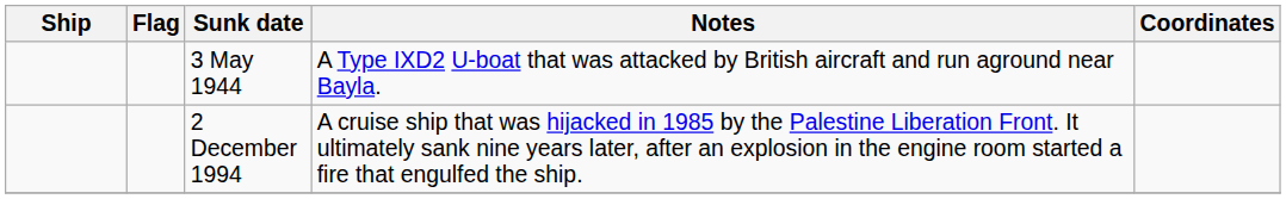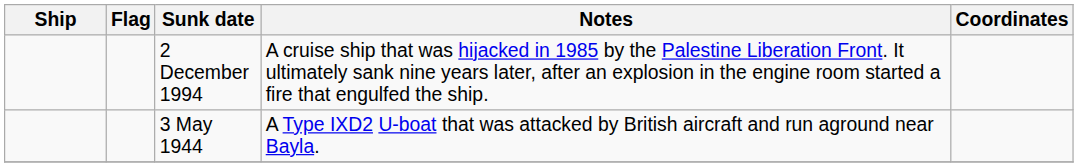 <table class=wikitable | style = "width:100%">
 <tr>
 <th style="width:10%">Ship</th>
 <th>Flag</th>
 <th style="width:10%">Sunk date</th>
 <th style="width:70%">Notes</th>
 <th style="width:10%">Coordinates</th>
 </tr>
 <tr>
 <td></td>
 <td></td>
+<td>2 December 1994</td>
+<td>A cruise ship that was <a href='#'>hijacked in 1985</a> by the <a href='#'>Palestine Liberation Front</a>. It ultimately sank nine years later, after an explosion in the engine room started a fire that engulfed the ship.</td>
+<td></td>
+</tr>
+<tr>
+<td></td>
+<td></td>
 <td>3 May 1944</td>
 <td>A <a href='#'>Type IXD2</a> <a href='#'>U-boat</a> that was attacked by British aircraft and run aground near <a href='#'>Bayla</a>.</td>
 <td></td>
 </tr>
 <tr>
-<td></td>
-<td></td>
-<td>2 December 1994</td>
-<td>A cruise ship that was <a href='#'>hijacked in 1985</a> by the <a href='#'>Palestine Liberation Front</a>. It ultimately sank nine years later, after an explosion in the engine room started a fire that engulfed the ship.</td>
-<td></td>
-</tr>
-<tr>
 </tr>
 </table>
